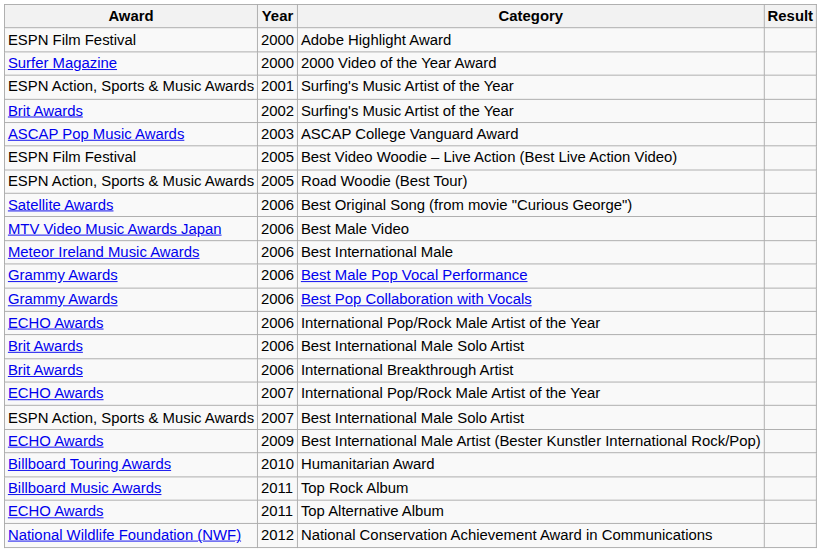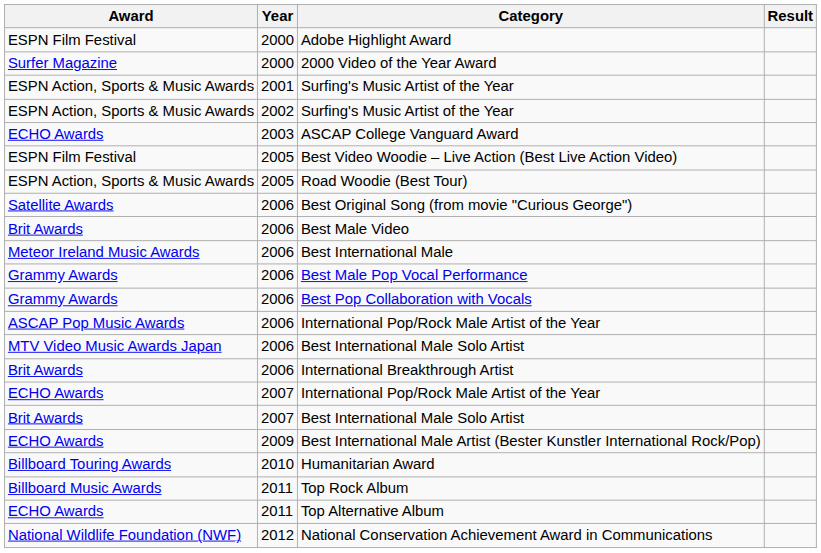 <table class="wikitable">
 <tr>
 <th scope="col">Award</th>
 <th scope="col">Year</th>
 <th scope="col">Category</th>
 <th scope="col">Result</th>
 </tr>
 <tr>
 <td>ESPN Film Festival</td>
 <td>2000</td>
 <td>Adobe Highlight Award</td>
 <td></td>
 </tr>
 <tr>
 <td><a href='#'>Surfer Magazine</a></td>
 <td>2000</td>
 <td>2000 Video of the Year Award</td>
 <td></td>
 </tr>
 <tr>
 <td>ESPN Action, Sports & Music Awards</td>
 <td>2001</td>
 <td>Surfing's Music Artist of the Year</td>
 <td></td>
 </tr>
 <tr>
-<td><a href='#'>Brit Awards</a></td>
+<td>ESPN Action, Sports & Music Awards</td>
 <td>2002</td>
 <td>Surfing's Music Artist of the Year</td>
 <td></td>
 </tr>
 <tr>
-<td><a href='#'>ASCAP Pop Music Awards</a></td>
+<td><a href='#'>ECHO Awards</a></td>
 <td>2003</td>
 <td>ASCAP College Vanguard Award</td>
 <td></td>
 </tr>
 <tr>
 <td>ESPN Film Festival</td>
 <td>2005</td>
 <td>Best Video Woodie – Live Action (Best Live Action Video)</td>
 <td></td>
 </tr>
 <tr>
 <td>ESPN Action, Sports & Music Awards</td>
 <td>2005</td>
 <td>Road Woodie (Best Tour)</td>
 <td></td>
 </tr>
 <tr>
 <td><a href='#'>Satellite Awards</a></td>
 <td>2006</td>
 <td>Best Original Song (from movie "Curious George")</td>
 <td></td>
 </tr>
 <tr>
-<td><a href='#'>MTV Video Music Awards Japan</a></td>
+<td><a href='#'>Brit Awards</a></td>
 <td>2006</td>
 <td>Best Male Video</td>
 <td></td>
 </tr>
 <tr>
 <td><a href='#'>Meteor Ireland Music Awards</a></td>
 <td>2006</td>
 <td>Best International Male</td>
 <td></td>
 </tr>
 <tr>
 <td><a href='#'>Grammy Awards</a></td>
 <td>2006</td>
 <td><a href='#'>Best Male Pop Vocal Performance</a></td>
 <td></td>
 </tr>
 <tr>
 <td><a href='#'>Grammy Awards</a></td>
 <td>2006</td>
 <td><a href='#'>Best Pop Collaboration with Vocals</a></td>
 <td></td>
 </tr>
 <tr>
-<td><a href='#'>ECHO Awards</a></td>
+<td><a href='#'>ASCAP Pop Music Awards</a></td>
 <td>2006</td>
 <td>International Pop/Rock Male Artist of the Year</td>
 <td></td>
 </tr>
 <tr>
-<td><a href='#'>Brit Awards</a></td>
+<td><a href='#'>MTV Video Music Awards Japan</a></td>
 <td>2006</td>
 <td>Best International Male Solo Artist</td>
 <td></td>
 </tr>
 <tr>
 <td><a href='#'>Brit Awards</a></td>
 <td>2006</td>
 <td>International Breakthrough Artist</td>
 <td></td>
 </tr>
 <tr>
 <td><a href='#'>ECHO Awards</a></td>
 <td>2007</td>
 <td>International Pop/Rock Male Artist of the Year</td>
 <td></td>
 </tr>
 <tr>
-<td>ESPN Action, Sports & Music Awards</td>
+<td><a href='#'>Brit Awards</a></td>
 <td>2007</td>
 <td>Best International Male Solo Artist</td>
 <td></td>
 </tr>
 <tr>
 <td><a href='#'>ECHO Awards</a></td>
 <td>2009</td>
 <td>Best International Male Artist (Bester Kunstler International Rock/Pop)</td>
 <td></td>
 </tr>
 <tr>
 <td><a href='#'>Billboard Touring Awards</a></td>
 <td>2010</td>
 <td>Humanitarian Award</td>
 <td></td>
 </tr>
 <tr>
 <td><a href='#'>Billboard Music Awards</a></td>
 <td>2011</td>
 <td>Top Rock Album</td>
 <td></td>
 </tr>
 <tr>
 <td><a href='#'>ECHO Awards</a></td>
 <td>2011</td>
 <td>Top Alternative Album</td>
 <td></td>
 </tr>
 <tr>
 <td><a href='#'>National Wildlife Foundation (NWF)</a></td>
 <td>2012</td>
 <td>National Conservation Achievement Award in Communications</td>
 <td></td>
 </tr>
 </table>
